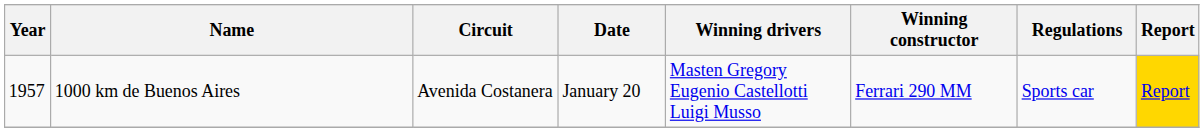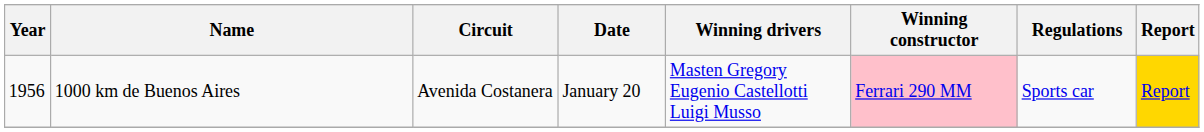 <table class="wikitable" style="font-size:95%">
 <tr>
 </tr>
 <tr>
 <th style="width:32px;">Year</th>
 <th style="width:300px;">Name</th>
 <th style="width:116px;">Circuit</th>
 <th style="width:84px;">Date</th>
 <th style="width:150px;">Winning drivers</th>
 <th style="width:134px;">Winning constructor</th>
 <th style="width:94px;">Regulations</th>
 <th style="width:40px;">Report</th>
 </tr>
 <tr>
-<td>1957</td>
+<td>1956</td>
 <td> 1000 km de Buenos Aires</td>
 <td>Avenida Costanera</td>
 <td>January 20</td>
 <td> <a href='#'>Masten Gregory</a><br> <a href='#'>Eugenio Castellotti</a><br> <a href='#'>Luigi Musso</a></td>
-<td><a href='#'>Ferrari 290 MM</a></td>
+<td style="background: pink;"><a href='#'>Ferrari 290 MM</a></td>
 <td><a href='#'>Sports car</a></td>
 <td style="background: gold;"><a href='#'>Report</a></td>
 </tr>
 <tr>
 </tr>
 </table>
